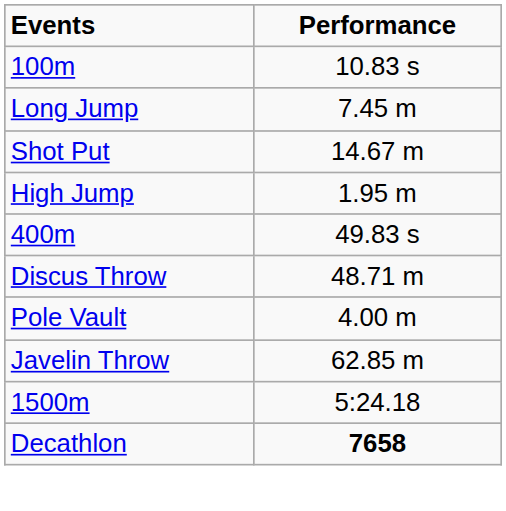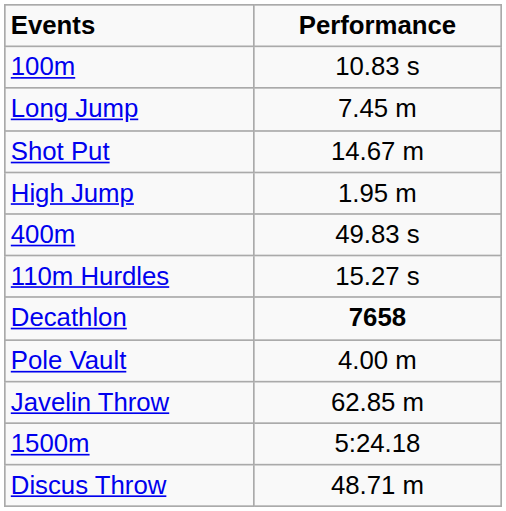 <table class="wikitable" style="font-size:97%; text-align:center" width="300px">
 <tr>
 <td align="left"><strong>Events</strong></td>
 <td><strong>Performance</strong></td>
 </tr>
 <tr>
 <td align="left"><a href='#'>100m</a></td>
 <td>10.83 s</td>
 </tr>
 <tr>
 <td align="left"><a href='#'>Long Jump</a></td>
 <td>7.45 m</td>
 </tr>
 <tr>
 <td align="left"><a href='#'>Shot Put</a></td>
 <td>14.67 m</td>
 </tr>
 <tr>
 <td align="left"><a href='#'>High Jump</a></td>
 <td>1.95 m</td>
 </tr>
 <tr>
 <td align="left"><a href='#'>400m</a></td>
 <td>49.83 s</td>
 </tr>
 <tr>
-<td align="left"><a href='#'>Discus Throw</a></td>
-<td>48.71 m</td>
+<td align="left"><a href='#'>110m Hurdles</a></td>
+<td>15.27 s</td>
+</tr>
+<tr>
+<td align="left"><a href='#'>Decathlon</a></td>
+<td><strong>7658</strong></td>
 </tr>
 <tr>
 <td align="left"><a href='#'>Pole Vault</a></td>
 <td>4.00 m</td>
 </tr>
 <tr>
 <td align="left"><a href='#'>Javelin Throw</a></td>
 <td>62.85 m</td>
 </tr>
 <tr>
 <td align="left"><a href='#'>1500m</a></td>
 <td>5:24.18</td>
 </tr>
 <tr>
-<td align="left"><a href='#'>Decathlon</a></td>
-<td><strong>7658</strong></td>
+<td align="left"><a href='#'>Discus Throw</a></td>
+<td>48.71 m</td>
 </tr>
 </table>
